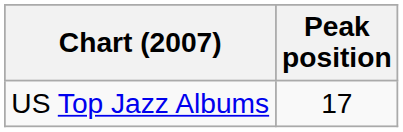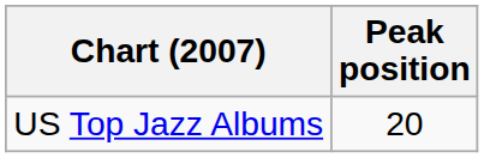 <table class="wikitable">
 <tr>
 <th>Chart (2007)</th>
 <th>Peak<br>position</th>
 </tr>
 <tr>
 <td>US <a href='#'>Top Jazz Albums</a></td>
-<td align="center">17</td>
+<td align="center">20</td>
 </tr>
 </table>
